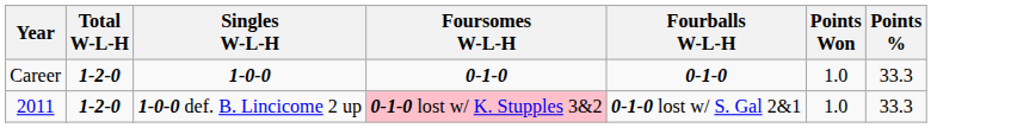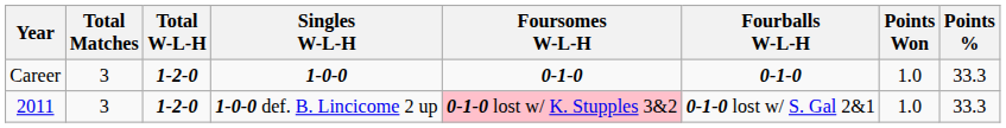 <table class="wikitable" style="text-align:center; font-size: 95%;">
 <tr>
 <th>Year</th>
+<th>Total<br>Matches</th>
 <th>Total<br>W-L-H</th>
 <th>Singles<br>W-L-H</th>
 <th>Foursomes<br>W-L-H</th>
 <th>Fourballs<br>W-L-H</th>
 <th>Points<br>Won</th>
 <th>Points<br>%</th>
 </tr>
 <tr>
 <td>Career</td>
+<td>3</td>
 <td><strong><em>1-2-0</em></strong></td>
 <td><strong><em>1-0-0</em></strong></td>
 <td><strong><em>0-1-0</em></strong></td>
 <td><strong><em>0-1-0</em></strong></td>
 <td>1.0</td>
 <td>33.3</td>
 </tr>
 <tr>
 <td><a href='#'>2011</a></td>
+<td>3</td>
 <td><strong><em>1-2-0</em></strong></td>
 <td><strong><em>1-0-0</em></strong> def. <a href='#'>B. Lincicome</a> 2 up</td>
 <td style="background: pink;"><strong><em>0-1-0</em></strong> lost w/ <a href='#'>K. Stupples</a> 3&2</td>
 <td><strong><em>0-1-0</em></strong> lost w/ <a href='#'>S. Gal</a> 2&1</td>
 <td>1.0</td>
 <td>33.3</td>
 </tr>
 </table>
